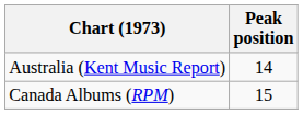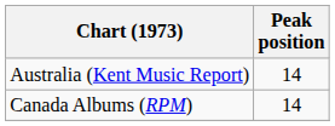 <table class="wikitable">
 <tr>
 <th>Chart (1973)</th>
 <th>Peak<br>position</th>
 </tr>
 <tr>
 <td>Australia (<a href='#'>Kent Music Report</a>)</td>
 <td align="center">14</td>
 </tr>
 <tr>
 <td>Canada Albums (<a href='#'><em>RPM</em></a>)</td>
-<td align="center">15</td>
+<td align="center">14</td>
 </tr>
 <tr>
 </tr>
 </table>
